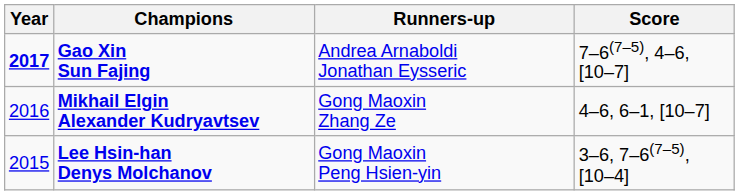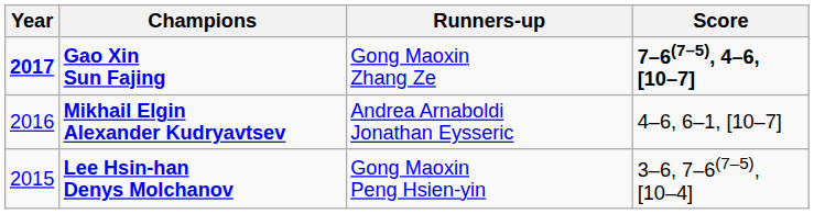 <table class="wikitable" style="font-size:90%">
 <tr>
 <th>Year</th>
 <th width="200">Champions</th>
 <th width="200">Runners-up</th>
 <th width="120">Score</th>
 </tr>
 <tr>
 <td><strong><a href='#'>2017</a></strong></td>
 <td> <strong><a href='#'>Gao Xin</a></strong> <br>  <strong><a href='#'>Sun Fajing</a></strong></td>
-<td> <a href='#'>Andrea Arnaboldi</a> <br>  <a href='#'>Jonathan Eysseric</a></td>
-<td>7–6<sup>(7–5)</sup>, 4–6, [10–7]</td>
+<td> <a href='#'>Gong Maoxin</a> <br>  <a href='#'>Zhang Ze</a></td>
+<td><strong>7–6<sup>(7–5)</sup>, 4–6, [10–7]</strong></td>
 </tr>
 <tr>
 <td><a href='#'>2016</a></td>
 <td> <strong><a href='#'>Mikhail Elgin</a></strong> <br>  <strong><a href='#'>Alexander Kudryavtsev</a></strong></td>
-<td> <a href='#'>Gong Maoxin</a> <br>  <a href='#'>Zhang Ze</a></td>
+<td> <a href='#'>Andrea Arnaboldi</a> <br>  <a href='#'>Jonathan Eysseric</a></td>
 <td>4–6, 6–1, [10–7]</td>
 </tr>
 <tr>
 <td><a href='#'>2015</a></td>
 <td> <strong><a href='#'>Lee Hsin-han</a></strong> <br>  <strong><a href='#'>Denys Molchanov</a></strong></td>
 <td> <a href='#'>Gong Maoxin</a> <br>  <a href='#'>Peng Hsien-yin</a></td>
 <td>3–6, 7–6<sup>(7–5)</sup>, [10–4]</td>
 </tr>
 </table>
